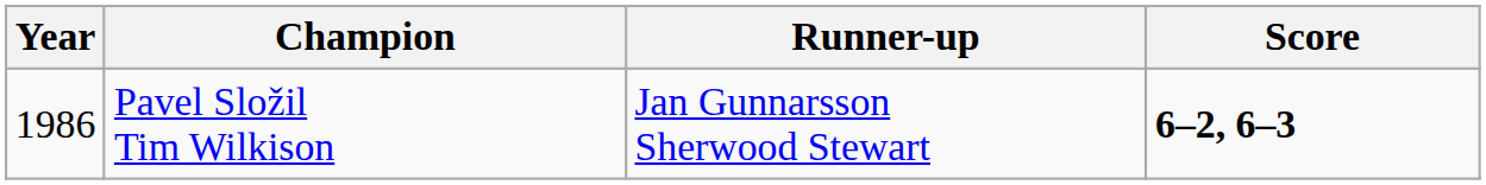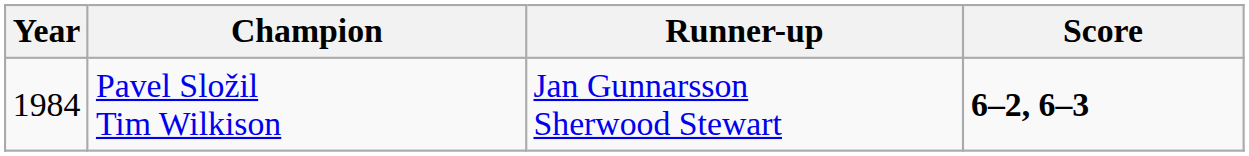 <table class="wikitable">
 <tr>
 <th>Year</th>
 <th width="200">Champion</th>
 <th width="200">Runner-up</th>
 <th width="125">Score</th>
 </tr>
 <tr>
-<td>1986</td>
+<td>1984</td>
 <td> <a href='#'>Pavel Složil</a><br> <a href='#'>Tim Wilkison</a></td>
 <td> <a href='#'>Jan Gunnarsson</a><br> <a href='#'>Sherwood Stewart</a></td>
 <td><strong>6–2, 6–3</strong></td>
 </tr>
 </table>
